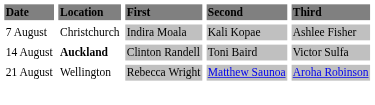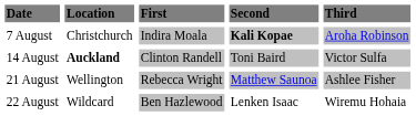 <table cellpadding=2 cellspacing=6>
 <tr bgcolor=#808080>
 <td><strong>Date</strong></td>
 <td><strong>Location</strong></td>
 <td><strong>First</strong></td>
 <td><strong>Second</strong></td>
 <td><strong>Third</strong></td>
 </tr>
 <tr>
 <td>7 August</td>
 <td>Christchurch</td>
 <td bgcolor="#C0C0C0">Indira Moala</td>
-<td bgcolor="#C0C0C0">Kali Kopae</td>
-<td bgcolor="#C0C0C0">Ashlee Fisher</td>
+<td bgcolor="#C0C0C0"><strong>Kali Kopae</strong></td>
+<td bgcolor="#C0C0C0"><a href='#'>Aroha Robinson</a></td>
 </tr>
 <tr>
 <td>14 August</td>
 <td><strong>Auckland</strong></td>
 <td bgcolor="#C0C0C0">Clinton Randell</td>
 <td bgcolor="#C0C0C0">Toni Baird</td>
 <td bgcolor="#C0C0C0">Victor Sulfa</td>
 </tr>
 <tr>
 <td>21 August</td>
 <td>Wellington</td>
 <td bgcolor="#C0C0C0">Rebecca Wright</td>
 <td bgcolor="#C0C0C0"><a href='#'>Matthew Saunoa</a></td>
-<td bgcolor="#C0C0C0"><a href='#'>Aroha Robinson</a></td>
+<td bgcolor="#C0C0C0">Ashlee Fisher</td>
+</tr>
+<tr>
+<td>22 August</td>
+<td>Wildcard</td>
+<td bgcolor="#C0C0C0">Ben Hazlewood</td>
+<td>Lenken Isaac</td>
+<td>Wiremu Hohaia</td>
 </tr>
 </table>
